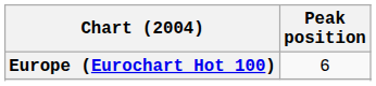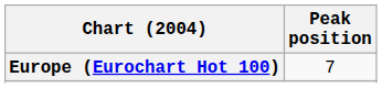 <table class="wikitable sortable plainrowheaders" style="text-align:center">
 <tr>
 <th scope="col">Chart (2004)</th>
 <th scope="col">Peak<br>position</th>
 </tr>
 <tr>
 <th scope="row">Europe (<a href='#'>Eurochart Hot 100</a>)</th>
-<td>6</td>
+<td>7</td>
 </tr>
 <tr>
 </tr>
 <tr>
 </tr>
 <tr>
 </tr>
 </table>
